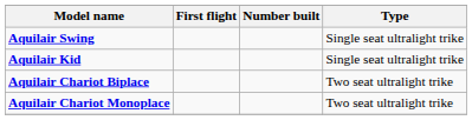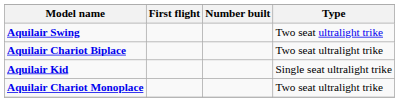 <table class="wikitable" align=center style="font-size:90%;">
 <tr>
 </tr>
 <tr style="background:#efefef;">
 <th>Model name</th>
 <th>First flight</th>
 <th>Number built</th>
 <th>Type</th>
 </tr>
 <tr>
 <td align=left><strong><a href='#'>Aquilair Swing</a></strong></td>
 <td align=center></td>
 <td align=center></td>
-<td align=left>Single seat ultralight trike</td>
+<td align=left>Two seat <a href='#'>ultralight trike</a></td>
+</tr>
+<tr>
+<td align=left><strong><a href='#'>Aquilair Chariot Biplace</a></strong></td>
+<td align=center></td>
+<td align=center></td>
+<td align=left>Two seat ultralight trike</td>
 </tr>
 <tr>
 <td align=left><strong><a href='#'>Aquilair Kid</a></strong></td>
 <td align=center></td>
 <td align=center></td>
 <td align=left>Single seat ultralight trike</td>
-</tr>
-<tr>
-<td align=left><strong><a href='#'>Aquilair Chariot Biplace</a></strong></td>
-<td align=center></td>
-<td align=center></td>
-<td align=left>Two seat ultralight trike</td>
 </tr>
 <tr>
 <td align=left><strong><a href='#'>Aquilair Chariot Monoplace</a></strong></td>
 <td align=center></td>
 <td align=center></td>
 <td align=left>Two seat ultralight trike</td>
 </tr>
 <tr>
 </tr>
 </table>
